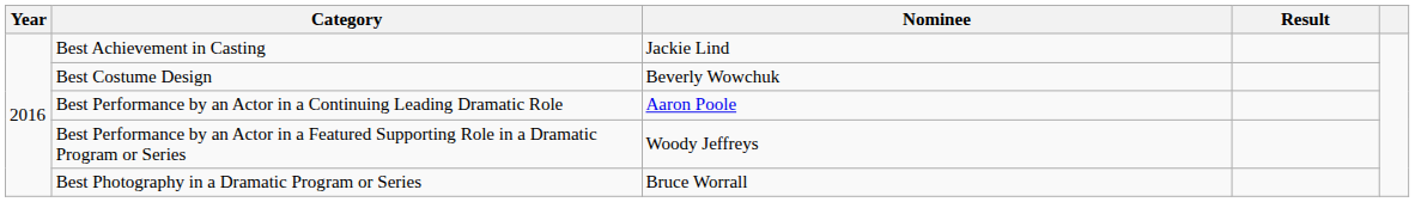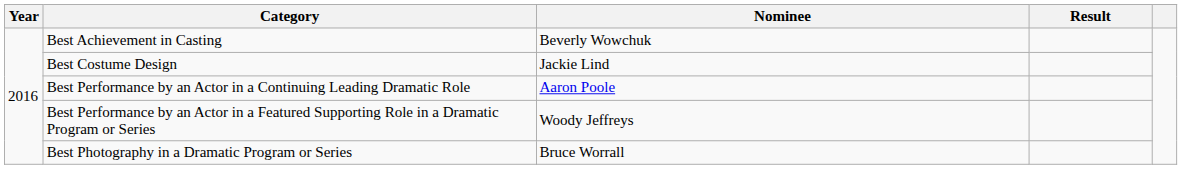 <table class="wikitable">
 <tr>
 <th width=3%>Year</th>
 <th width=40%>Category</th>
 <th width=40%>Nominee</th>
 <th width=10%>Result</th>
 <th width=2%></th>
 </tr>
 <tr>
 <td rowspan="5">2016</td>
 <td>Best Achievement in Casting</td>
-<td>Jackie Lind</td>
+<td>Beverly Wowchuk</td>
 <td></td>
 <td rowspan="5"></td>
 </tr>
 <tr>
 <td>Best Costume Design</td>
-<td>Beverly Wowchuk</td>
+<td>Jackie Lind</td>
 <td></td>
 </tr>
 <tr>
 <td>Best Performance by an Actor in a Continuing Leading Dramatic Role</td>
 <td><a href='#'>Aaron Poole</a></td>
 <td></td>
 </tr>
 <tr>
 <td>Best Performance by an Actor in a Featured Supporting Role in a Dramatic Program or Series</td>
 <td>Woody Jeffreys</td>
 <td></td>
 </tr>
 <tr>
 <td>Best Photography in a Dramatic Program or Series</td>
 <td>Bruce Worrall</td>
 <td></td>
 </tr>
 </table>
